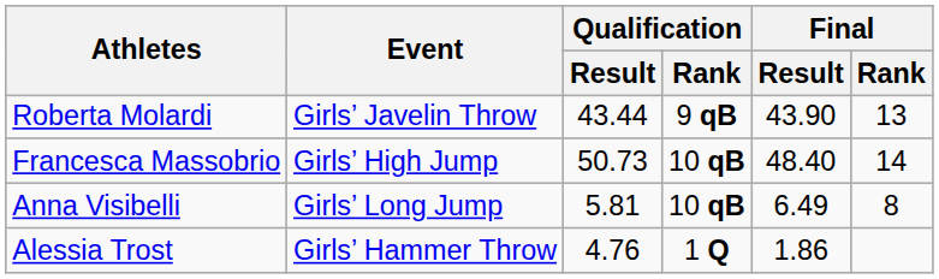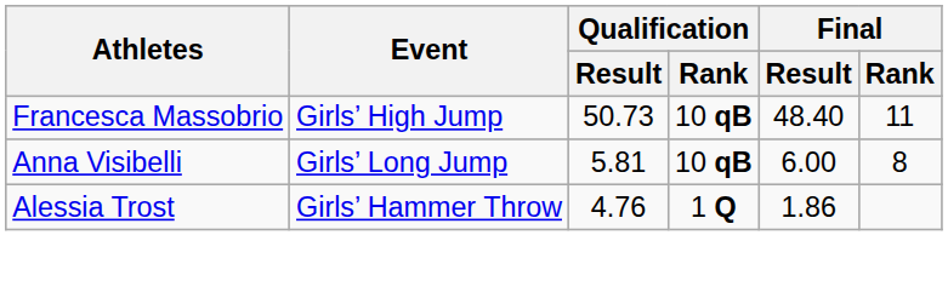 <table class="wikitable" border="1" style="font-size:90%">
 <tr>
 <th rowspan=2>Athletes</th>
 <th rowspan=2>Event</th>
 <th colspan=2>Qualification</th>
 <th colspan=2>Final</th>
 </tr>
 <tr>
 <th>Result</th>
 <th>Rank</th>
 <th>Result</th>
 <th>Rank</th>
 </tr>
 <tr>
-<td><a href='#'>Roberta Molardi</a></td>
-<td><a href='#'>Girls’ Javelin Throw</a></td>
-<td align=center>43.44</td>
-<td align=center>9 <strong>qB</strong></td>
-<td align=center>43.90</td>
-<td align=center>13</td>
-</tr>
-<tr>
 <td><a href='#'>Francesca Massobrio</a></td>
 <td><a href='#'>Girls’ High Jump</a></td>
 <td align=center>50.73</td>
 <td align=center>10 <strong>qB</strong></td>
 <td align=center>48.40</td>
-<td align=center>14</td>
+<td align=center>11</td>
 </tr>
 <tr>
 <td><a href='#'>Anna Visibelli</a></td>
 <td><a href='#'>Girls’ Long Jump</a></td>
 <td align=center>5.81</td>
 <td align=center>10 <strong>qB</strong></td>
-<td align=center>6.49</td>
+<td align=center>6.00</td>
 <td align=center>8</td>
 </tr>
 <tr>
 <td><a href='#'>Alessia Trost</a></td>
 <td><a href='#'>Girls’ Hammer Throw</a></td>
 <td align=center>4.76</td>
 <td align=center>1 <strong>Q</strong></td>
 <td align=center>1.86</td>
 <td align=center></td>
 </tr>
 </table>
